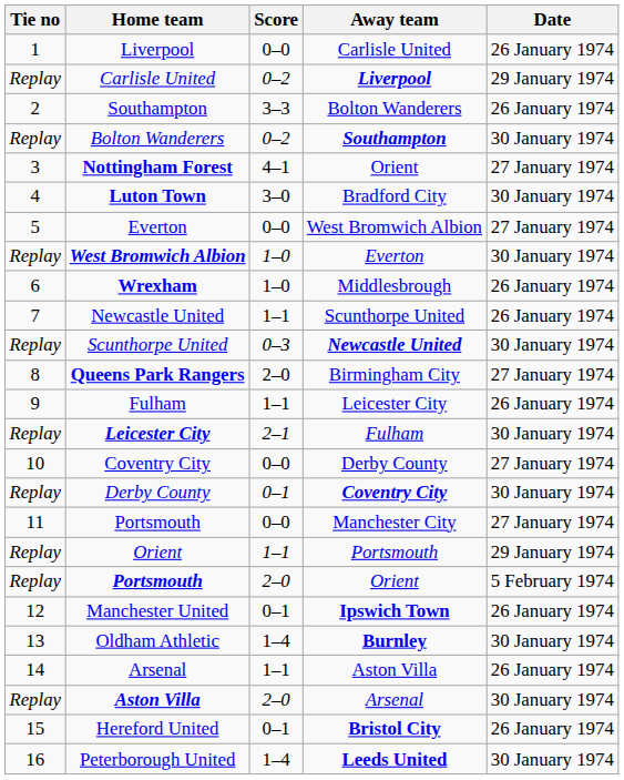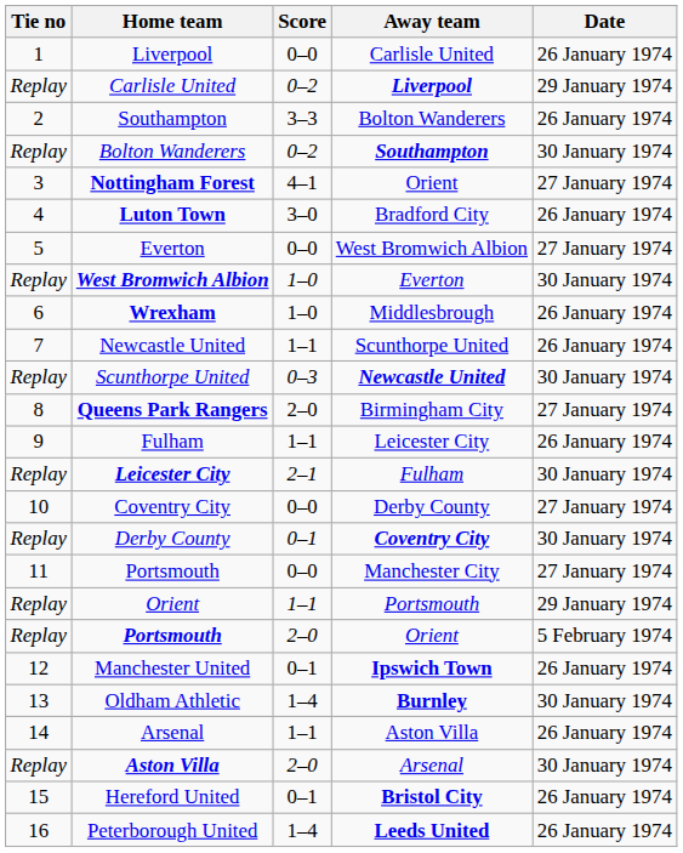 <table class="wikitable" style="text-align: center">
 <tr>
 <th>Tie no</th>
 <th>Home team</th>
 <th>Score</th>
 <th>Away team</th>
 <th>Date</th>
 </tr>
 <tr>
 <td>1</td>
 <td><a href='#'>Liverpool</a></td>
 <td>0–0</td>
 <td><a href='#'>Carlisle United</a></td>
 <td>26 January 1974</td>
 </tr>
 <tr>
 <td><em>Replay</em></td>
 <td><em><a href='#'>Carlisle United</a></em></td>
 <td><em>0–2</em></td>
 <td><strong><em><a href='#'>Liverpool</a></em></strong></td>
 <td>29 January 1974</td>
 </tr>
 <tr>
 <td>2</td>
 <td><a href='#'>Southampton</a></td>
 <td>3–3</td>
 <td><a href='#'>Bolton Wanderers</a></td>
 <td>26 January 1974</td>
 </tr>
 <tr>
 <td><em>Replay</em></td>
 <td><em><a href='#'>Bolton Wanderers</a></em></td>
 <td><em>0–2</em></td>
 <td><strong><em><a href='#'>Southampton</a></em></strong></td>
 <td>30 January 1974</td>
 </tr>
 <tr>
 <td>3</td>
 <td><strong><a href='#'>Nottingham Forest</a></strong></td>
 <td>4–1</td>
 <td><a href='#'>Orient</a></td>
 <td>27 January 1974</td>
 </tr>
 <tr>
 <td>4</td>
 <td><strong><a href='#'>Luton Town</a></strong></td>
 <td>3–0</td>
 <td><a href='#'>Bradford City</a></td>
-<td>30 January 1974</td>
+<td>26 January 1974</td>
 </tr>
 <tr>
 <td>5</td>
 <td><a href='#'>Everton</a></td>
 <td>0–0</td>
 <td><a href='#'>West Bromwich Albion</a></td>
 <td>27 January 1974</td>
 </tr>
 <tr>
 <td><em>Replay</em></td>
 <td><strong><em><a href='#'>West Bromwich Albion</a></em></strong></td>
 <td><em>1–0</em></td>
 <td><em><a href='#'>Everton</a></em></td>
 <td>30 January 1974</td>
 </tr>
 <tr>
 <td>6</td>
 <td><strong><a href='#'>Wrexham</a></strong></td>
 <td>1–0</td>
 <td><a href='#'>Middlesbrough</a></td>
 <td>26 January 1974</td>
 </tr>
 <tr>
 <td>7</td>
 <td><a href='#'>Newcastle United</a></td>
 <td>1–1</td>
 <td><a href='#'>Scunthorpe United</a></td>
 <td>26 January 1974</td>
 </tr>
 <tr>
 <td><em>Replay</em></td>
 <td><em><a href='#'>Scunthorpe United</a></em></td>
 <td><em>0–3</em></td>
 <td><strong><em><a href='#'>Newcastle United</a></em></strong></td>
 <td>30 January 1974</td>
 </tr>
 <tr>
 <td>8</td>
 <td><strong><a href='#'>Queens Park Rangers</a></strong></td>
 <td>2–0</td>
 <td><a href='#'>Birmingham City</a></td>
 <td>27 January 1974</td>
 </tr>
 <tr>
 <td>9</td>
 <td><a href='#'>Fulham</a></td>
 <td>1–1</td>
 <td><a href='#'>Leicester City</a></td>
 <td>26 January 1974</td>
 </tr>
 <tr>
 <td><em>Replay</em></td>
 <td><strong><em><a href='#'>Leicester City</a></em></strong></td>
 <td><em>2–1</em></td>
 <td><em><a href='#'>Fulham</a></em></td>
 <td>30 January 1974</td>
 </tr>
 <tr>
 <td>10</td>
 <td><a href='#'>Coventry City</a></td>
 <td>0–0</td>
 <td><a href='#'>Derby County</a></td>
 <td>27 January 1974</td>
 </tr>
 <tr>
 <td><em>Replay</em></td>
 <td><em><a href='#'>Derby County</a></em></td>
 <td><em>0–1</em></td>
 <td><strong><em><a href='#'>Coventry City</a></em></strong></td>
 <td>30 January 1974</td>
 </tr>
 <tr>
 <td>11</td>
 <td><a href='#'>Portsmouth</a></td>
 <td>0–0</td>
 <td><a href='#'>Manchester City</a></td>
 <td>27 January 1974</td>
 </tr>
 <tr>
 <td><em>Replay</em></td>
 <td><em><a href='#'>Orient</a></em></td>
 <td><em>1–1</em></td>
 <td><em><a href='#'>Portsmouth</a></em></td>
 <td>29 January 1974</td>
 </tr>
 <tr>
 <td><em>Replay</em></td>
 <td><strong><em><a href='#'>Portsmouth</a></em></strong></td>
 <td><em>2–0</em></td>
 <td><em><a href='#'>Orient</a></em></td>
 <td>5 February 1974</td>
 </tr>
 <tr>
 <td>12</td>
 <td><a href='#'>Manchester United</a></td>
 <td>0–1</td>
 <td><strong><a href='#'>Ipswich Town</a></strong></td>
 <td>26 January 1974</td>
 </tr>
 <tr>
 <td>13</td>
 <td><a href='#'>Oldham Athletic</a></td>
 <td>1–4</td>
 <td><strong><a href='#'>Burnley</a></strong></td>
 <td>30 January 1974</td>
 </tr>
 <tr>
 <td>14</td>
 <td><a href='#'>Arsenal</a></td>
 <td>1–1</td>
 <td><a href='#'>Aston Villa</a></td>
 <td>26 January 1974</td>
 </tr>
 <tr>
 <td><em>Replay</em></td>
 <td><strong><em><a href='#'>Aston Villa</a></em></strong></td>
 <td><em>2–0</em></td>
 <td><em><a href='#'>Arsenal</a></em></td>
 <td>30 January 1974</td>
 </tr>
 <tr>
 <td>15</td>
 <td><a href='#'>Hereford United</a></td>
 <td>0–1</td>
 <td><strong><a href='#'>Bristol City</a></strong></td>
 <td>26 January 1974</td>
 </tr>
 <tr>
 <td>16</td>
 <td><a href='#'>Peterborough United</a></td>
 <td>1–4</td>
 <td><strong><a href='#'>Leeds United</a></strong></td>
-<td>30 January 1974</td>
+<td>26 January 1974</td>
 </tr>
 </table>
